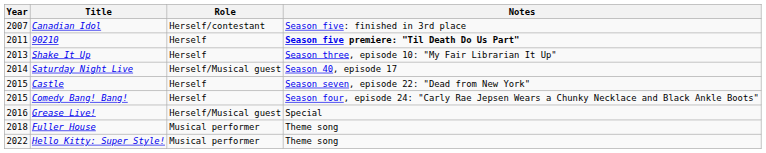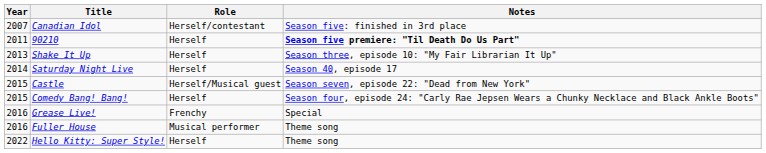 <table class="wikitable sortable">
 <tr>
 <th>Year</th>
 <th>Title</th>
 <th>Role</th>
 <th class="unsortable">Notes</th>
 </tr>
 <tr>
 <td>2007</td>
 <td><em><a href='#'>Canadian Idol</a></em></td>
 <td>Herself/contestant</td>
 <td><a href='#'>Season five</a>: finished in 3rd place</td>
 </tr>
 <tr>
 <td>2011</td>
 <td><em><a href='#'>90210</a></em></td>
 <td>Herself</td>
 <td><strong><a href='#'>Season five</a> premiere: "Til Death Do Us Part"</strong></td>
 </tr>
 <tr>
 <td>2013</td>
 <td><em><a href='#'>Shake It Up</a></em></td>
 <td>Herself</td>
 <td><a href='#'>Season three</a>, episode 10: "My Fair Librarian It Up"</td>
 </tr>
 <tr>
 <td>2014</td>
 <td><em><a href='#'>Saturday Night Live</a></em></td>
-<td>Herself/Musical guest</td>
+<td>Herself</td>
 <td><a href='#'>Season 40</a>, episode 17</td>
 </tr>
 <tr>
 <td>2015</td>
 <td><em><a href='#'>Castle</a></em></td>
-<td>Herself</td>
+<td>Herself/Musical guest</td>
 <td><a href='#'>Season seven</a>, episode 22: "Dead from New York"</td>
 </tr>
 <tr>
 <td>2015</td>
 <td><em><a href='#'>Comedy Bang! Bang!</a></em></td>
 <td>Herself</td>
 <td><a href='#'>Season four</a>, episode 24: "Carly Rae Jepsen Wears a Chunky Necklace and Black Ankle Boots"</td>
 </tr>
 <tr>
 <td>2016</td>
 <td><em><a href='#'>Grease Live!</a></em></td>
-<td>Herself/Musical guest</td>
+<td>Frenchy</td>
 <td>Special</td>
 </tr>
 <tr>
-<td>2018</td>
+<td>2016</td>
 <td><em><a href='#'>Fuller House</a></em></td>
 <td>Musical performer</td>
 <td>Theme song</td>
 </tr>
 <tr>
 <td>2022</td>
 <td><em><a href='#'>Hello Kitty: Super Style!</a></em></td>
-<td>Musical performer</td>
+<td>Herself</td>
 <td>Theme song</td>
 </tr>
 </table>
